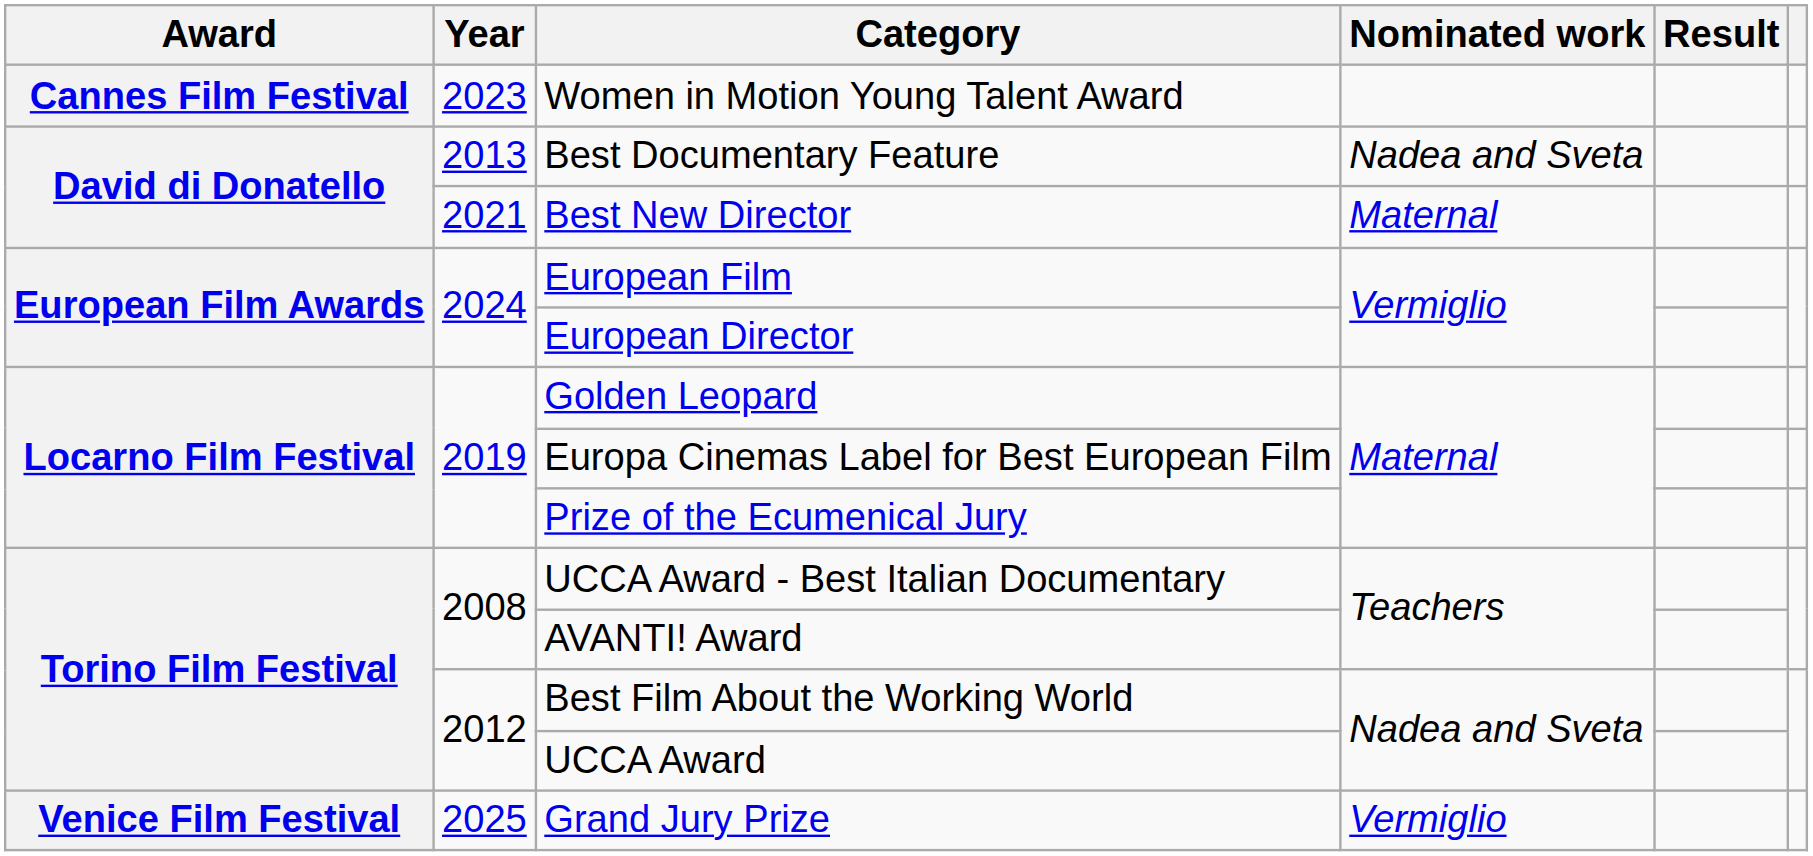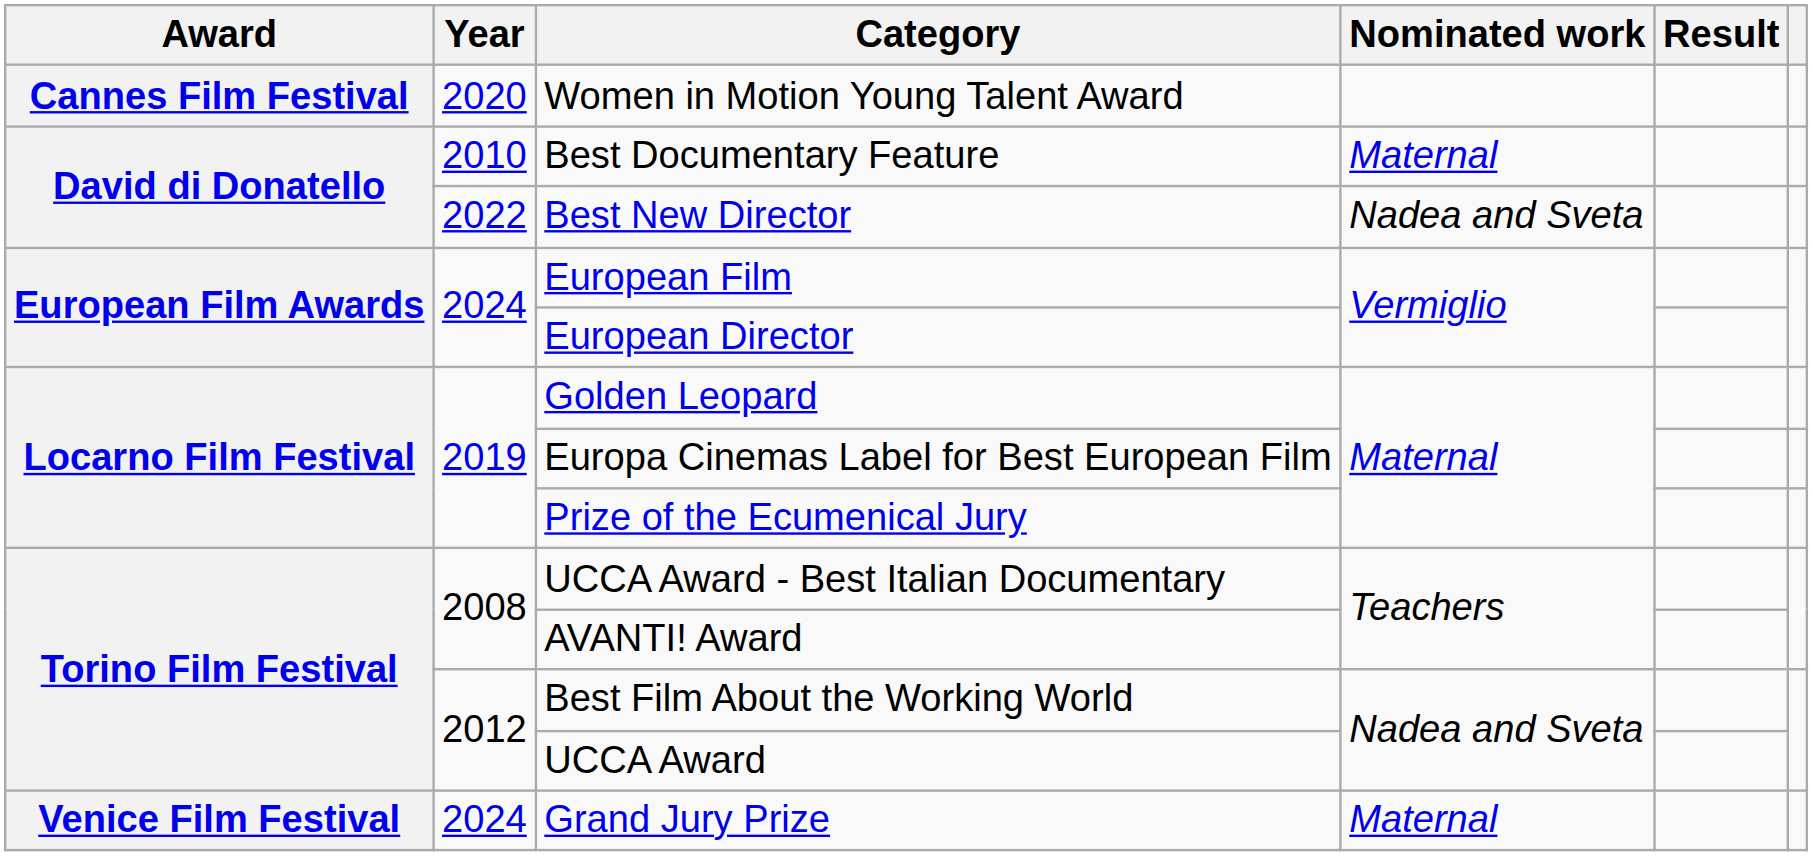 <table class="wikitable sortable plainrowheaders">
 <tr>
 <th scope="col">Award</th>
 <th scope="col">Year</th>
 <th scope="col">Category</th>
 <th scope="col">Nominated work</th>
 <th scope="col">Result</th>
 <th scope="col" class="unsortable"></th>
 </tr>
 <tr>
 <th scope="row"><a href='#'>Cannes Film Festival</a></th>
-<td><a href='#'>2023</a></td>
+<td><a href='#'>2020</a></td>
 <td>Women in Motion Young Talent Award</td>
 <td></td>
 <td></td>
 <td align="center"></td>
 </tr>
 <tr>
 <th rowspan="2" scope="row"><a href='#'>David di Donatello</a></th>
-<td><a href='#'>2013</a></td>
+<td><a href='#'>2010</a></td>
 <td>Best Documentary Feature</td>
-<td><em>Nadea and Sveta</em></td>
+<td><em><a href='#'>Maternal</a></em></td>
 <td></td>
 <td align="center"></td>
 </tr>
 <tr>
-<td><a href='#'>2021</a></td>
+<td><a href='#'>2022</a></td>
 <td><a href='#'>Best New Director</a></td>
-<td><em><a href='#'>Maternal</a></em></td>
+<td><em>Nadea and Sveta</em></td>
 <td></td>
 <td align="center"></td>
 </tr>
 <tr>
 <th rowspan="2" scope="row"><a href='#'>European Film Awards</a></th>
 <td rowspan="2"><a href='#'>2024</a></td>
 <td><a href='#'>European Film</a></td>
 <td rowspan="2"><em><a href='#'>Vermiglio</a></em></td>
 <td></td>
 <td rowspan="2" align="center"></td>
 </tr>
 <tr>
 <td><a href='#'>European Director</a></td>
 <td></td>
 </tr>
 <tr>
 <th scope="row" rowspan="3"><a href='#'>Locarno Film Festival</a></th>
 <td rowspan="3"><a href='#'>2019</a></td>
 <td><a href='#'>Golden Leopard</a></td>
 <td rowspan="3"><em><a href='#'>Maternal</a></em></td>
 <td></td>
 <td align="center"></td>
 </tr>
 <tr>
 <td>Europa Cinemas Label for Best European Film</td>
 <td></td>
 <td align="center"></td>
 </tr>
 <tr>
 <td><a href='#'>Prize of the Ecumenical Jury</a></td>
 <td></td>
 <td align="center"></td>
 </tr>
 <tr>
 <th rowspan="4" scope="row"><a href='#'>Torino Film Festival</a></th>
 <td rowspan="2">2008</td>
 <td>UCCA Award - Best Italian Documentary</td>
 <td rowspan="2"><em>Teachers</em></td>
 <td></td>
 <td rowspan="2" align="center"></td>
 </tr>
 <tr>
 <td>AVANTI! Award</td>
 <td></td>
 </tr>
 <tr>
 <td rowspan="2">2012</td>
 <td>Best Film About the Working World</td>
 <td rowspan="2"><em>Nadea and Sveta</em></td>
 <td></td>
 <td rowspan="2" align="center"></td>
 </tr>
 <tr>
 <td>UCCA Award</td>
 <td></td>
 </tr>
 <tr>
 <th scope="row"><a href='#'>Venice Film Festival</a></th>
-<td><a href='#'>2025</a></td>
+<td><a href='#'>2024</a></td>
 <td><a href='#'>Grand Jury Prize</a></td>
-<td><em><a href='#'>Vermiglio</a></em></td>
+<td><em><a href='#'>Maternal</a></em></td>
 <td></td>
 <td align="center"></td>
 </tr>
 </table>
